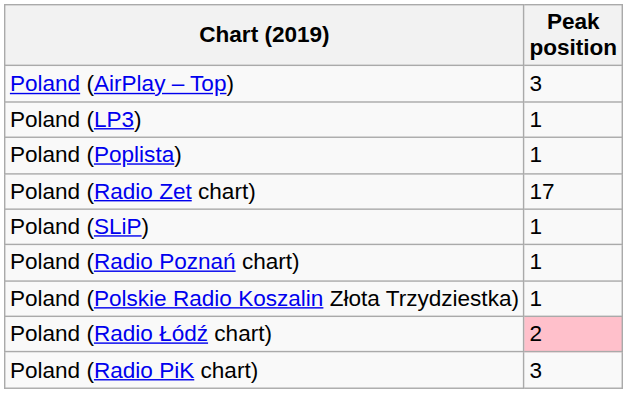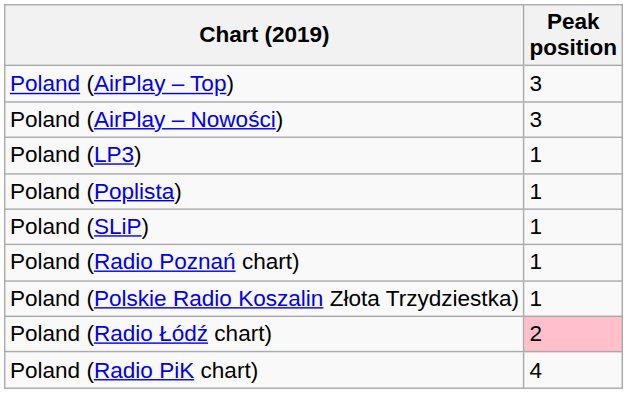 <table class="wikitable sortable plainrowheaders">
 <tr>
 <th scope="col">Chart (2019)</th>
 <th scope="col">Peak<br>position</th>
 </tr>
 <tr>
 <td><a href='#'>Poland</a> (<a href='#'>AirPlay – Top</a>)</td>
 <td>3</td>
 </tr>
 <tr>
+<td>Poland (<a href='#'>AirPlay – Nowości</a>)</td>
+<td>3</td>
+</tr>
+<tr>
 <td>Poland (<a href='#'>LP3</a>)</td>
 <td>1</td>
 </tr>
 <tr>
 <td>Poland (<a href='#'>Poplista</a>)</td>
 <td>1</td>
-</tr>
-<tr>
-<td>Poland (<a href='#'>Radio Zet</a> chart)</td>
-<td>17</td>
 </tr>
 <tr>
 <td>Poland (<a href='#'>SLiP</a>)</td>
 <td>1</td>
 </tr>
 <tr>
 <td>Poland (<a href='#'>Radio Poznań</a> chart)</td>
 <td>1</td>
 </tr>
 <tr>
 <td>Poland (<a href='#'>Polskie Radio Koszalin</a> Złota Trzydziestka)</td>
 <td>1</td>
 </tr>
 <tr>
 <td>Poland (<a href='#'>Radio Łódź</a> chart)</td>
 <td style="background: pink;">2</td>
 </tr>
 <tr>
 <td>Poland (<a href='#'>Radio PiK</a> chart)</td>
-<td>3</td>
+<td>4</td>
 </tr>
 </table>
